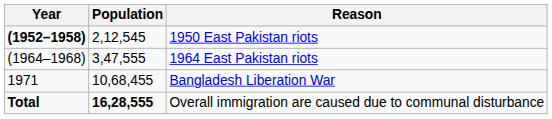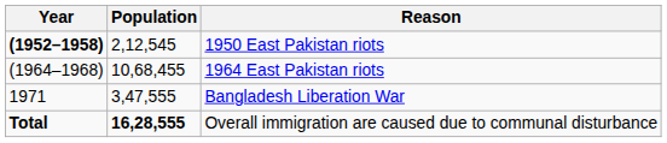 <table class="wikitable">
 <tr>
 <th>Year</th>
 <th>Population</th>
 <th>Reason</th>
 </tr>
 <tr>
 <td><strong>(1952–1958)</strong></td>
 <td>2,12,545</td>
 <td><a href='#'>1950 East Pakistan riots</a></td>
 </tr>
 <tr>
 <td>(1964–1968)</td>
-<td>3,47,555</td>
+<td>10,68,455</td>
 <td><a href='#'>1964 East Pakistan riots</a></td>
 </tr>
 <tr>
 <td>1971</td>
-<td>10,68,455</td>
+<td>3,47,555</td>
 <td><a href='#'>Bangladesh Liberation War</a></td>
 </tr>
 <tr>
 <td><strong>Total</strong></td>
 <td><strong>16,28,555</strong></td>
 <td>Overall immigration are caused due to communal disturbance</td>
 </tr>
 </table>
